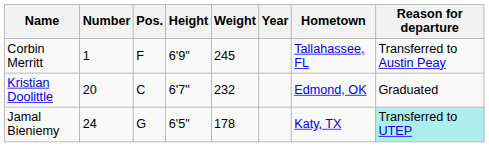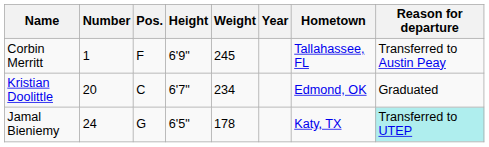 <table class="wikitable sortable" border="1">
 <tr>
 <th>Name</th>
 <th>Number</th>
 <th>Pos.</th>
 <th>Height</th>
 <th>Weight</th>
 <th>Year</th>
 <th>Hometown</th>
 <th class="unsortable">Reason for departure</th>
 </tr>
 <tr>
 <td>Corbin Merritt</td>
 <td>1</td>
 <td>F</td>
 <td>6'9"</td>
 <td>245</td>
 <td></td>
 <td><a href='#'>Tallahassee, FL</a></td>
 <td>Transferred to <a href='#'>Austin Peay</a></td>
 </tr>
 <tr>
 <td><a href='#'>Kristian Doolittle</a></td>
 <td>20</td>
 <td>C</td>
 <td>6'7"</td>
-<td>232</td>
+<td>234</td>
 <td></td>
 <td><a href='#'>Edmond, OK</a></td>
 <td>Graduated</td>
 </tr>
 <tr>
 <td>Jamal Bieniemy</td>
 <td>24</td>
 <td>G</td>
 <td>6'5"</td>
 <td>178</td>
 <td></td>
 <td><a href='#'>Katy, TX</a></td>
 <td style="background: paleturquoise;">Transferred to <a href='#'>UTEP</a></td>
 </tr>
 </table>
